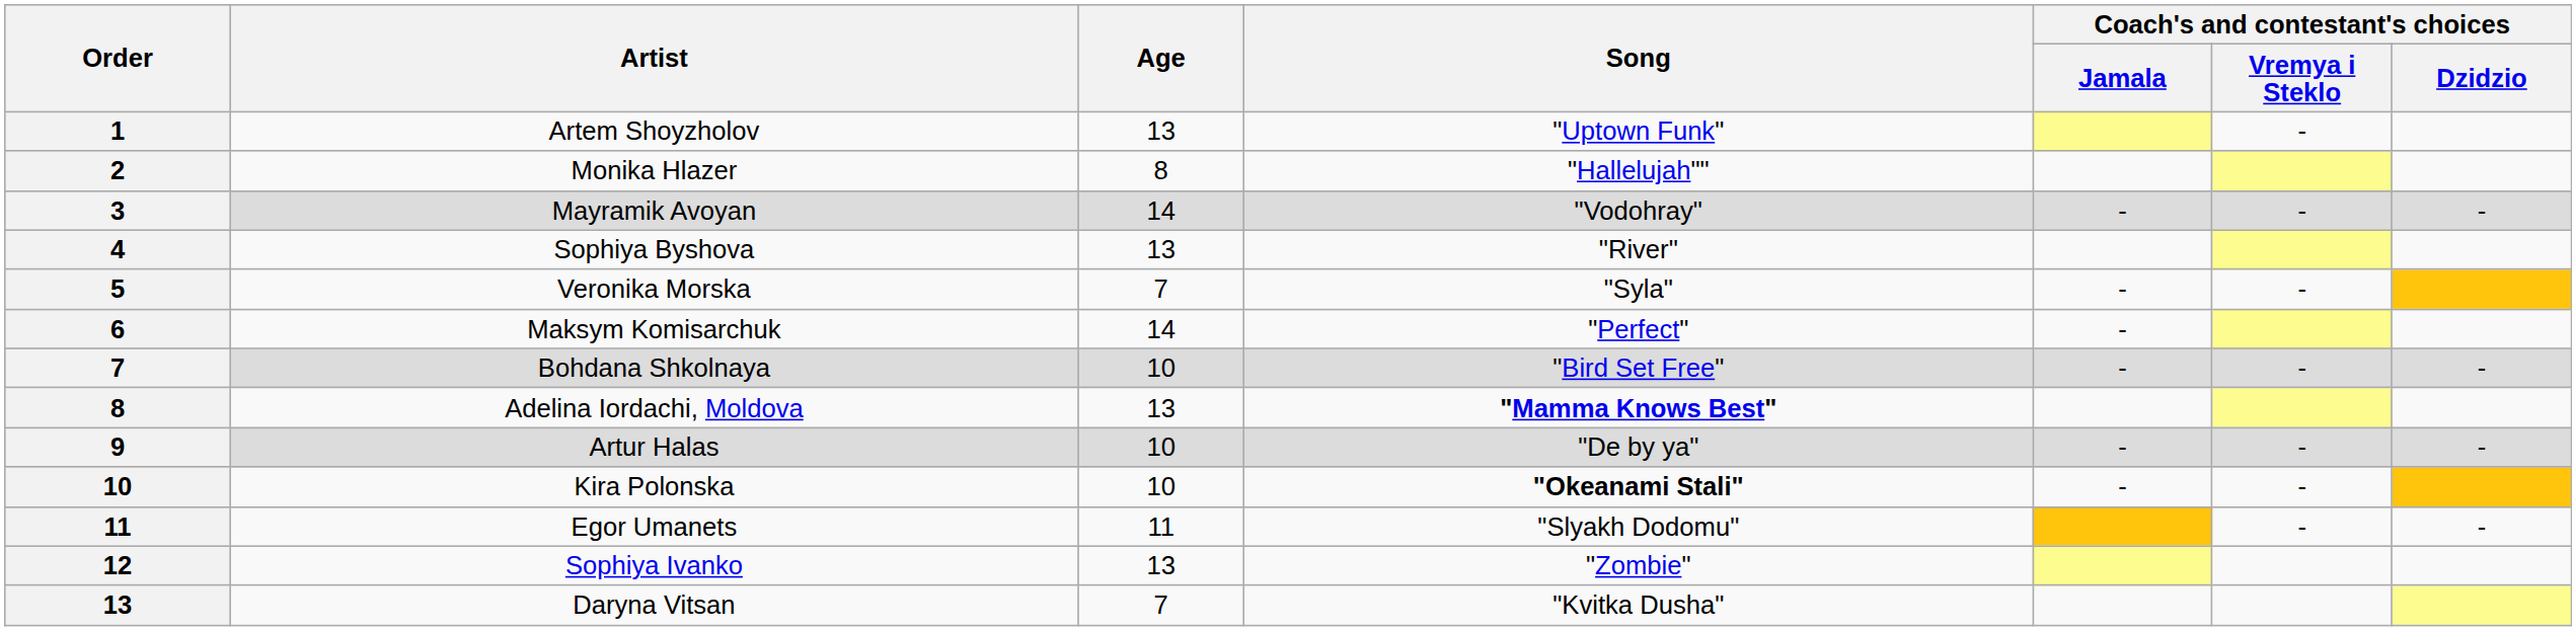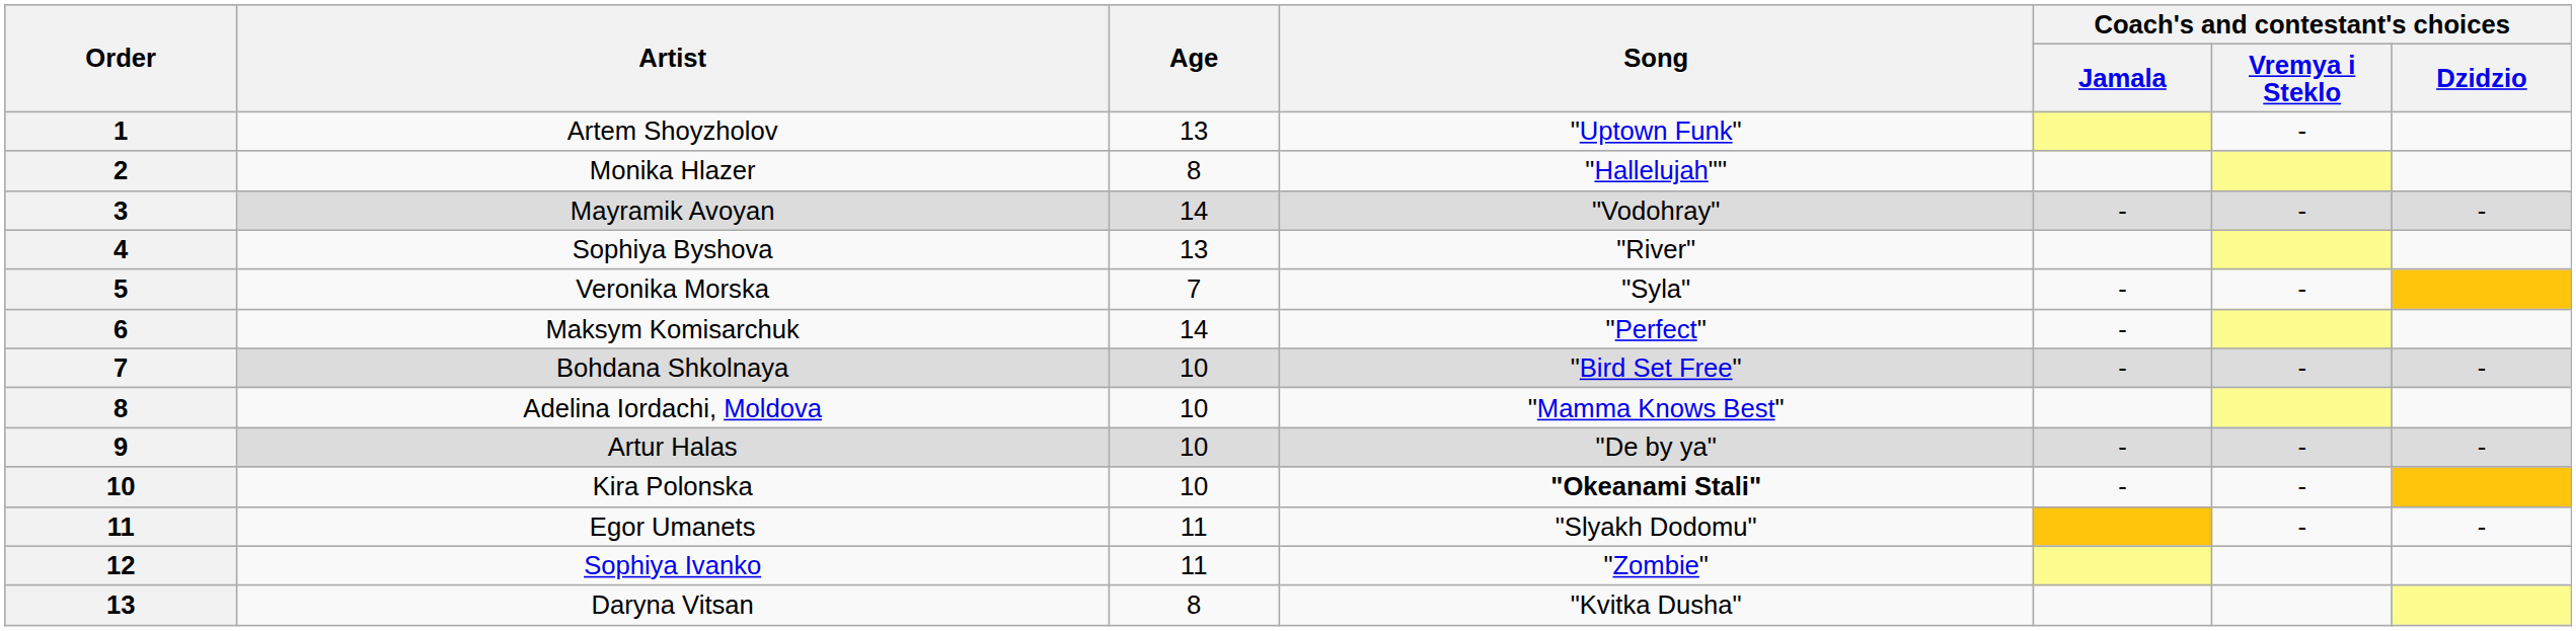 <table class="wikitable" style="text-align:center; line-height:17px; width:100%;">
 <tr>
 <th scope="col" rowspan="2" style="width=05%;">Order</th>
 <th scope="col" rowspan="2" style="width=20%;">Artist</th>
 <th scope="col" rowspan="2" style="width=05%;">Age</th>
 <th scope="col" rowspan="2" style="width=22%;">Song</th>
 <th scope="col" colspan="4" style="width=28%;">Coach's and contestant's choices</th>
 </tr>
 <tr>
 <th width="07%"><a href='#'>Jamala</a></th>
 <th width="07%"><a href='#'>Vremya i Steklo</a></th>
 <th width="07%"><a href='#'>Dzidzio</a></th>
 </tr>
 <tr id="2_1">
 <th>1</th>
 <td>Artem Shoyzholov</td>
 <td>13</td>
 <td>"<a href='#'>Uptown Funk</a>"</td>
 <td style="background:#fdfc8f;"><strong></strong></td>
 <td>-</td>
 <td><strong></strong></td>
 </tr>
 <tr id="2_2">
 <th>2</th>
 <td>Monika Hlazer</td>
 <td>8</td>
 <td>"<a href='#'>Hallelujah</a>""</td>
 <td><strong></strong></td>
 <td style="background:#fdfc8f;"><strong></strong></td>
 <td><strong></strong></td>
 </tr>
 <tr style="background:#DCDCDC;">
 <th>3</th>
 <td>Mayramik Avoyan</td>
 <td>14</td>
 <td>"Vodohray"</td>
 <td>-</td>
 <td>-</td>
 <td>-</td>
 </tr>
 <tr id="2_4">
 <th>4</th>
 <td>Sophiya Byshova</td>
 <td>13</td>
 <td>"River"</td>
 <td><strong></strong></td>
 <td style="background:#fdfc8f;"><strong></strong></td>
 <td><strong></strong></td>
 </tr>
 <tr id="2_5">
 <th>5</th>
 <td>Veronika Morska</td>
 <td>7</td>
 <td>"Syla"</td>
 <td>-</td>
 <td>-</td>
 <td style="background:#ffc40c;"><strong></strong></td>
 </tr>
 <tr id="2_6">
 <th>6</th>
 <td>Maksym Komisarchuk</td>
 <td>14</td>
 <td>"<a href='#'>Perfect</a>"</td>
 <td>-</td>
 <td style="background:#fdfc8f;"><strong></strong></td>
 <td><strong></strong></td>
 </tr>
 <tr style="background:#DCDCDC;">
 <th>7</th>
 <td>Bohdana Shkolnaya</td>
 <td>10</td>
 <td>"<a href='#'>Bird Set Free</a>"</td>
 <td>-</td>
 <td>-</td>
 <td>-</td>
 </tr>
 <tr id="2_8">
 <th>8</th>
 <td>Adelina Iordachi, <a href='#'>Moldova</a></td>
-<td>13</td>
-<td><strong>"<a href='#'>Mamma Knows Best</a>"</strong></td>
+<td>10</td>
+<td>"<a href='#'>Mamma Knows Best</a>"</td>
 <td><strong></strong></td>
 <td style="background:#fdfc8f;"><strong></strong></td>
 <td><strong></strong></td>
 </tr>
 <tr style="background:#DCDCDC;">
 <th>9</th>
 <td>Artur Halas</td>
 <td>10</td>
 <td>"De by ya"</td>
 <td>-</td>
 <td>-</td>
 <td>-</td>
 </tr>
 <tr id="2_10">
 <th>10</th>
 <td>Kira Polonska</td>
 <td>10</td>
 <td><strong>"Okeanami Stali"</strong></td>
 <td>-</td>
 <td>-</td>
 <td style="background:#ffc40c;"><strong></strong></td>
 </tr>
 <tr id="2_11">
 <th>11</th>
 <td>Egor Umanets</td>
 <td>11</td>
 <td>"Slyakh Dodomu"</td>
 <td style="background:#ffc40c;"><strong></strong></td>
 <td>-</td>
 <td>-</td>
 </tr>
 <tr id="2_12">
 <th>12</th>
 <td><a href='#'>Sophiya Ivanko</a></td>
-<td>13</td>
+<td>11</td>
 <td>"<a href='#'>Zombie</a>"</td>
 <td style="background:#fdfc8f;"><strong></strong></td>
 <td><strong></strong></td>
 <td><strong></strong></td>
 </tr>
 <tr id="2_13">
 <th>13</th>
 <td>Daryna Vitsan</td>
-<td>7</td>
+<td>8</td>
 <td>"Kvitka Dusha"</td>
 <td><strong></strong></td>
 <td></td>
 <td style="background:#fdfc8f;"><strong></strong></td>
 </tr>
 </table>
